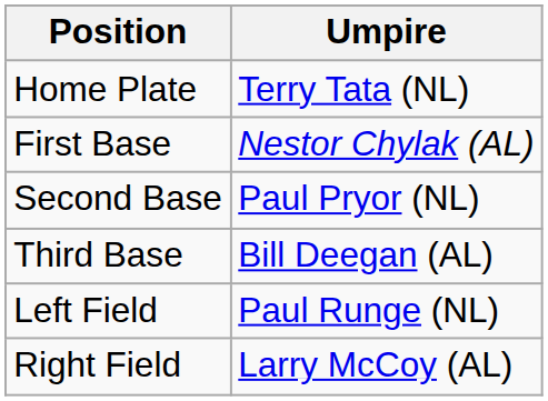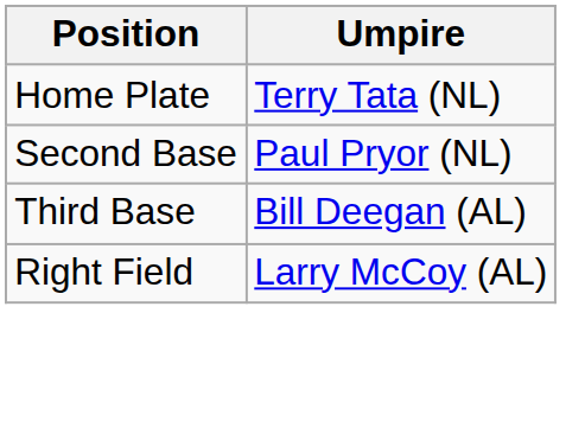 <table class="wikitable">
 <tr>
 <th>Position</th>
 <th>Umpire</th>
 </tr>
 <tr>
 <td>Home Plate</td>
 <td><a href='#'>Terry Tata</a> (NL)</td>
 </tr>
 <tr>
-<td>First Base</td>
-<td><em><a href='#'>Nestor Chylak</a> (AL)</em></td>
-</tr>
-<tr>
 <td>Second Base</td>
 <td><a href='#'>Paul Pryor</a> (NL)</td>
 </tr>
 <tr>
 <td>Third Base</td>
 <td><a href='#'>Bill Deegan</a> (AL)</td>
 </tr>
 <tr>
-<td>Left Field</td>
-<td><a href='#'>Paul Runge</a> (NL)</td>
-</tr>
-<tr>
 <td>Right Field</td>
 <td><a href='#'>Larry McCoy</a> (AL)</td>
 </tr>
 </table>
